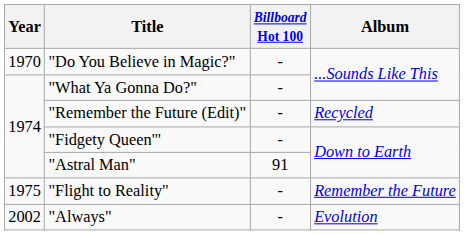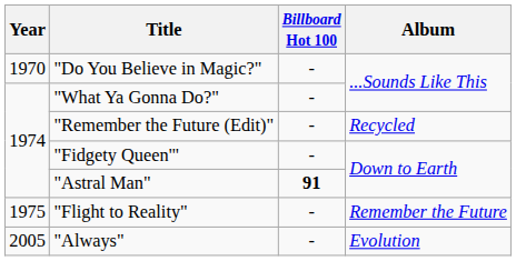 <table class="wikitable">
 <tr>
 <th>Year</th>
 <th>Title</th>
 <th width="40"><small><a href='#'><em>Billboard</em> Hot 100</a></small></th>
 <th>Album</th>
 </tr>
 <tr>
 <td>1970</td>
 <td>"Do You Believe in Magic?"</td>
 <td align=center>-</td>
 <td rowspan="2"><em><a href='#'>...Sounds Like This</a></em></td>
 </tr>
 <tr>
 <td rowspan="4">1974</td>
 <td>"What Ya Gonna Do?"</td>
 <td align=center>-</td>
 </tr>
 <tr>
 <td>"Remember the Future (Edit)"</td>
 <td align=center>-</td>
 <td><em><a href='#'>Recycled</a></em></td>
 </tr>
 <tr>
 <td>"Fidgety Queen'"</td>
 <td align=center>-</td>
 <td rowspan="2"><em><a href='#'>Down to Earth</a></em></td>
 </tr>
 <tr>
 <td>"Astral Man"</td>
-<td align=center>91</td>
+<td align=center><strong>91</strong></td>
 </tr>
 <tr>
 <td>1975</td>
 <td>"Flight to Reality"</td>
 <td align=center>-</td>
 <td><em><a href='#'>Remember the Future</a></em></td>
 </tr>
 <tr>
-<td>2002</td>
+<td>2005</td>
 <td>"Always"</td>
 <td align=center>-</td>
 <td><em><a href='#'>Evolution</a></em></td>
 </tr>
 </table>
